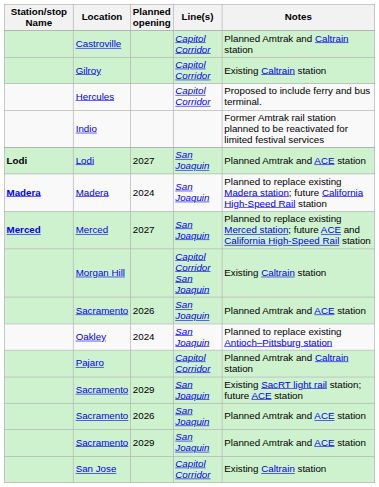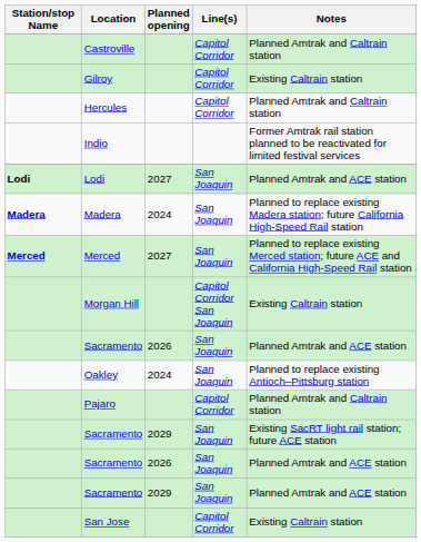 <table class="wikitable sortable sticky-header">
 <tr>
 <th>Station/stop Name</th>
 <th>Location</th>
 <th>Planned<br>opening</th>
 <th class="unsortable">Line(s)</th>
 <th class="unsortable">Notes</th>
 </tr>
 <tr>
 </tr>
 <tr style="background: #cef2ce;">
 <td><strong></strong></td>
 <td><a href='#'>Castroville</a></td>
 <td></td>
 <td><em><a href='#'>Capitol Corridor</a></em></td>
 <td>Planned Amtrak and <a href='#'>Caltrain</a> station</td>
 </tr>
 <tr style="background: #cef2ce;">
 <td><strong></strong></td>
 <td><a href='#'>Gilroy</a></td>
 <td></td>
 <td><em><a href='#'>Capitol Corridor</a></em></td>
 <td>Existing <a href='#'>Caltrain</a> station</td>
 </tr>
 <tr>
 <td><strong></strong></td>
 <td><a href='#'>Hercules</a></td>
 <td></td>
 <td><em><a href='#'>Capitol Corridor</a></em></td>
-<td>Proposed to include ferry and bus terminal.</td>
+<td>Planned Amtrak and <a href='#'>Caltrain</a> station</td>
 </tr>
 <tr>
 <td><strong></strong></td>
 <td><a href='#'>Indio</a></td>
 <td></td>
 <td></td>
 <td>Former Amtrak rail station planned to be reactivated for limited festival services</td>
 </tr>
 <tr>
 </tr>
 <tr style="background: #cef2ce;">
 <td><strong>Lodi</strong></td>
 <td><a href='#'>Lodi</a></td>
 <td>2027</td>
 <td><em><a href='#'>San Joaquin</a></em></td>
 <td>Planned Amtrak and <a href='#'>ACE</a> station</td>
 </tr>
 <tr>
 <td><strong><a href='#'>Madera</a></strong></td>
 <td><a href='#'>Madera</a></td>
 <td>2024</td>
 <td><em><a href='#'>San Joaquin</a></em></td>
 <td>Planned to replace existing <a href='#'>Madera station</a>; future <a href='#'>California High-Speed Rail</a> station</td>
 </tr>
 <tr style="background: #cef2ce;">
 <td><strong><a href='#'>Merced</a></strong></td>
 <td><a href='#'>Merced</a></td>
 <td>2027</td>
 <td><em><a href='#'>San Joaquin</a></em></td>
 <td>Planned to replace existing <a href='#'>Merced station</a>; future <a href='#'>ACE</a> and <a href='#'>California High-Speed Rail</a> station</td>
 </tr>
 <tr style="background: #cef2ce;">
 <td><strong></strong></td>
 <td><a href='#'>Morgan Hill</a></td>
 <td></td>
 <td><em><a href='#'>Capitol Corridor</a></em><br><em><a href='#'>San Joaquin</a></em></td>
 <td>Existing <a href='#'>Caltrain</a> station</td>
 </tr>
 <tr style="background: #cef2ce;">
 <td><strong></strong></td>
 <td><a href='#'>Sacramento</a></td>
 <td>2026</td>
 <td><em><a href='#'>San Joaquin</a></em></td>
 <td>Planned Amtrak and <a href='#'>ACE</a> station</td>
 </tr>
 <tr>
 <td><strong></strong></td>
 <td><a href='#'>Oakley</a></td>
 <td>2024</td>
 <td><em><a href='#'>San Joaquin</a></em></td>
 <td>Planned to replace existing <a href='#'>Antioch–Pittsburg station</a></td>
 </tr>
 <tr style="background: #cef2ce;">
 <td><strong></strong></td>
 <td><a href='#'>Pajaro</a></td>
 <td></td>
 <td><em><a href='#'>Capitol Corridor</a></em></td>
 <td>Planned Amtrak and <a href='#'>Caltrain</a> station</td>
 </tr>
 <tr style="background: #cef2ce;">
 <td><strong></strong></td>
 <td><a href='#'>Sacramento</a></td>
 <td>2029</td>
 <td><em><a href='#'>San Joaquin</a></em></td>
 <td>Existing <a href='#'>SacRT light rail</a> station; future <a href='#'>ACE</a> station</td>
 </tr>
 <tr style="background: #cef2ce;">
 <td><strong></strong></td>
 <td><a href='#'>Sacramento</a></td>
 <td>2026</td>
 <td><em><a href='#'>San Joaquin</a></em></td>
 <td>Planned Amtrak and <a href='#'>ACE</a> station</td>
 </tr>
 <tr style="background: #cef2ce;">
 <td><strong></strong></td>
 <td><a href='#'>Sacramento</a></td>
 <td>2029</td>
 <td><em><a href='#'>San Joaquin</a></em></td>
 <td>Planned Amtrak and <a href='#'>ACE</a> station</td>
 </tr>
 <tr style="background: #cef2ce;">
 <td><strong></strong></td>
 <td><a href='#'>San Jose</a></td>
 <td></td>
 <td><em><a href='#'>Capitol Corridor</a></em></td>
 <td>Existing <a href='#'>Caltrain</a> station</td>
 </tr>
 </table>
